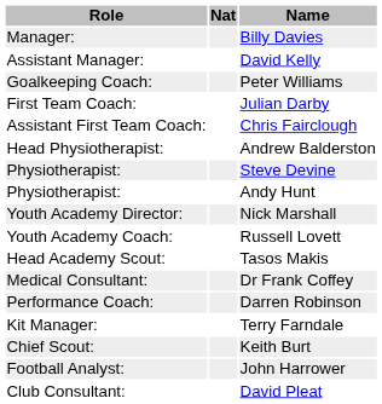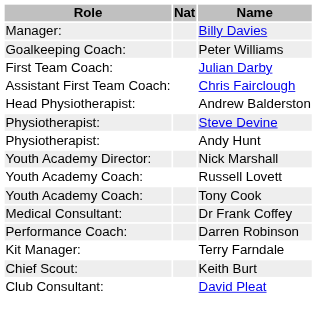 <table class="toccolours">
 <tr>
 <th bgcolor=silver>Role</th>
 <th bgcolor=silver>Nat</th>
 <th bgcolor=silver>Name</th>
 </tr>
 <tr bgcolor=#eeeeee>
 <td>Manager:</td>
 <td></td>
 <td><a href='#'>Billy Davies</a></td>
-</tr>
-<tr>
-<td>Assistant Manager:</td>
-<td></td>
-<td><a href='#'>David Kelly</a></td>
 </tr>
 <tr bgcolor=#eeeeee>
 <td>Goalkeeping Coach:</td>
 <td></td>
 <td>Peter Williams</td>
 </tr>
 <tr>
 <td>First Team Coach:</td>
 <td></td>
 <td><a href='#'>Julian Darby</a></td>
 </tr>
 <tr>
 <td>Assistant First Team Coach:</td>
 <td></td>
 <td><a href='#'>Chris Fairclough</a></td>
 </tr>
 <tr>
 <td>Head Physiotherapist:</td>
 <td></td>
 <td>Andrew Balderston</td>
 </tr>
 <tr bgcolor=#eeeeee>
 <td>Physiotherapist:</td>
 <td></td>
 <td><a href='#'>Steve Devine</a></td>
 </tr>
 <tr>
 <td>Physiotherapist:</td>
 <td></td>
 <td>Andy Hunt</td>
 </tr>
 <tr bgcolor=#eeeeee>
 <td>Youth Academy Director:</td>
 <td></td>
 <td>Nick Marshall</td>
 </tr>
 <tr>
 <td>Youth Academy Coach:</td>
 <td></td>
 <td>Russell Lovett</td>
 </tr>
-<tr>
-<td>Head Academy Scout:</td>
+<tr bgcolor=#eeeeee>
+<td>Youth Academy Coach:</td>
 <td></td>
-<td>Tasos Makis</td>
+<td>Tony Cook</td>
 </tr>
 <tr bgcolor=#eeeeee>
 <td>Medical Consultant:</td>
 <td></td>
 <td>Dr Frank Coffey</td>
 </tr>
 <tr bgcolor=#eeeeee>
 <td>Performance Coach:</td>
 <td></td>
 <td>Darren Robinson</td>
 </tr>
 <tr>
 <td>Kit Manager:</td>
 <td></td>
 <td>Terry Farndale</td>
 </tr>
 <tr bgcolor=#eeeeee>
 <td>Chief Scout:</td>
 <td></td>
 <td>Keith Burt</td>
 </tr>
-<tr bgcolor=#eeeeee>
-<td>Football Analyst:</td>
-<td></td>
-<td>John Harrower</td>
-</tr>
 <tr>
 <td>Club Consultant:</td>
 <td></td>
 <td><a href='#'>David Pleat</a></td>
 </tr>
 <tr>
 </tr>
 </table>
